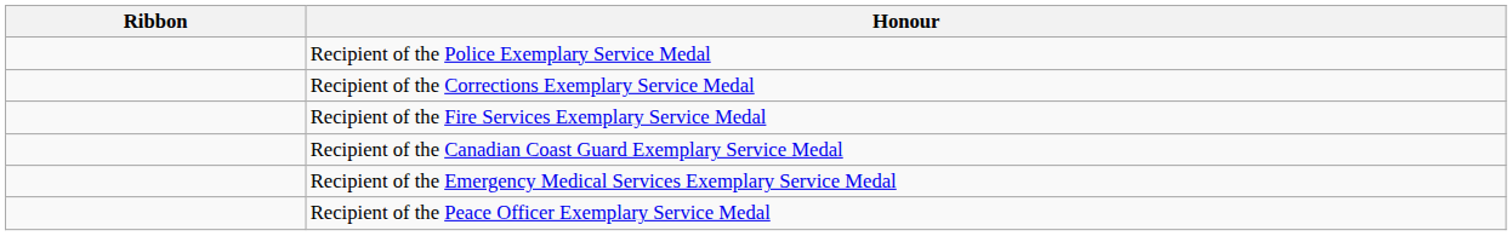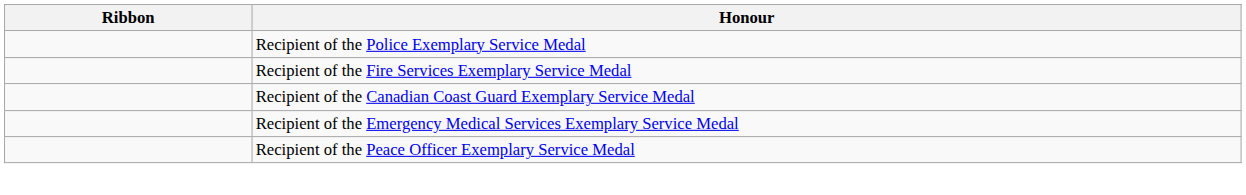 <table class="wikitable" style="width:60%;">
 <tr>
 <th width="20%">Ribbon</th>
 <th width="90%">Honour</th>
 </tr>
 <tr>
 <td></td>
 <td>Recipient of the <a href='#'>Police Exemplary Service Medal</a></td>
-</tr>
-<tr>
-<td></td>
-<td>Recipient of the <a href='#'>Corrections Exemplary Service Medal</a></td>
 </tr>
 <tr>
 <td></td>
 <td>Recipient of the <a href='#'>Fire Services Exemplary Service Medal</a></td>
 </tr>
 <tr>
 <td></td>
 <td>Recipient of the <a href='#'>Canadian Coast Guard Exemplary Service Medal</a></td>
 </tr>
 <tr>
 <td></td>
 <td>Recipient of the <a href='#'>Emergency Medical Services Exemplary Service Medal</a></td>
 </tr>
 <tr>
 <td></td>
 <td>Recipient of the <a href='#'>Peace Officer Exemplary Service Medal</a></td>
 </tr>
 </table>
